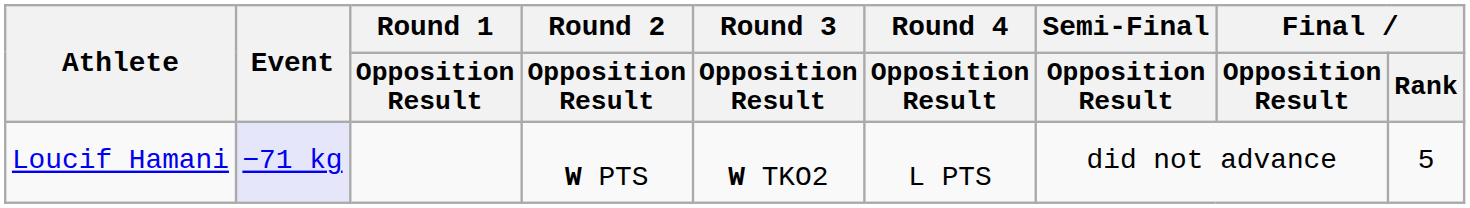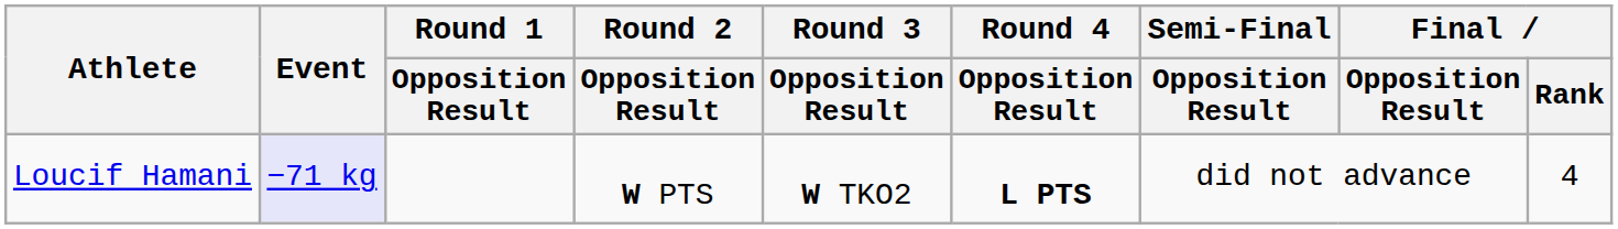 <table class="wikitable" style="font-size:90%">
 <tr>
 <th rowspan="2">Athlete</th>
 <th rowspan="2">Event</th>
 <th>Round 1</th>
 <th>Round 2</th>
 <th>Round 3</th>
 <th>Round 4</th>
 <th>Semi-Final</th>
 <th colspan=2>Final / </th>
 </tr>
 <tr style="font-size: 95%">
 <th>Opposition<br>Result</th>
 <th>Opposition<br>Result</th>
 <th>Opposition<br>Result</th>
 <th>Opposition<br>Result</th>
 <th>Opposition<br>Result</th>
 <th>Opposition<br>Result</th>
 <th>Rank</th>
 </tr>
 <tr align=center>
 <td align=left><a href='#'>Loucif Hamani</a></td>
 <td align=left style="background: lavender;"><a href='#'>−71 kg</a></td>
 <td></td>
 <td><br> <strong>W</strong> PTS</td>
 <td><br> <strong>W</strong> TKO2</td>
-<td><br> L PTS</td>
+<td><strong><br> L PTS</strong></td>
 <td colspan=2>did not advance</td>
-<td>5</td>
+<td>4</td>
 </tr>
 </table>
